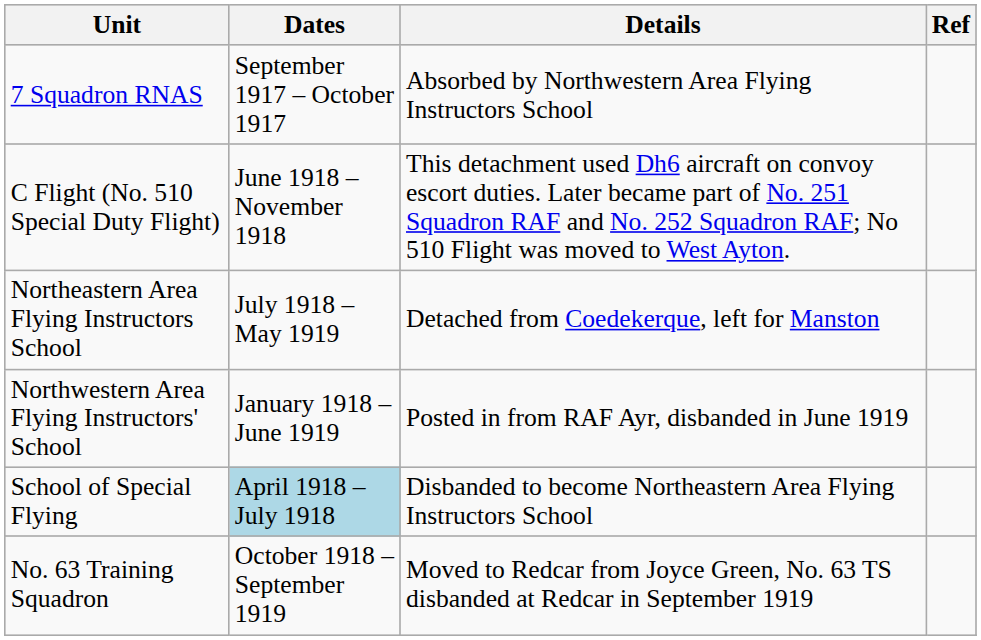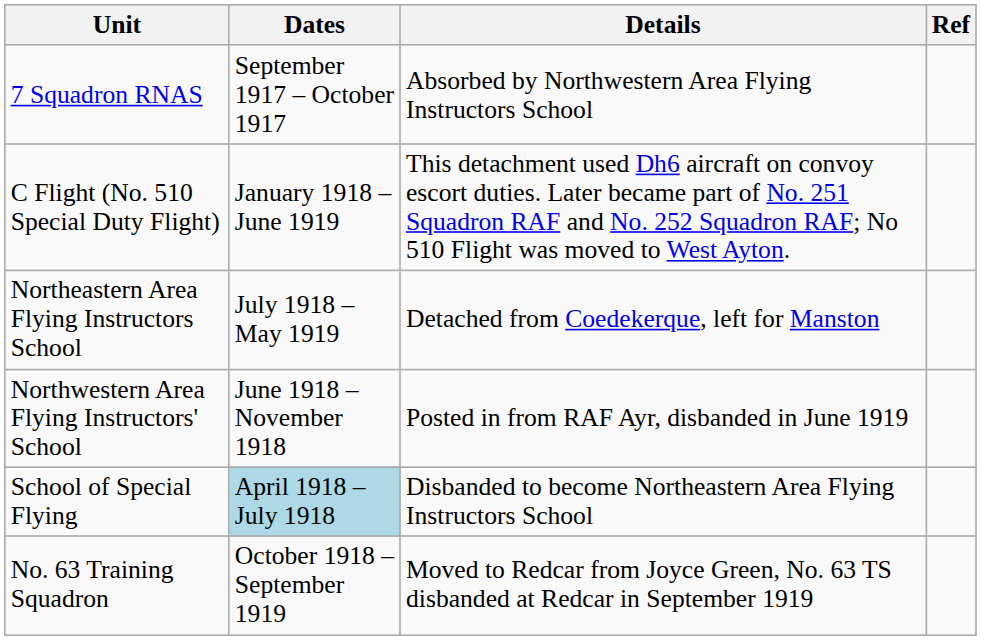 <table class="wikitable">
 <tr>
 <th>Unit</th>
 <th>Dates</th>
 <th>Details</th>
 <th>Ref</th>
 </tr>
 <tr>
 <td><a href='#'>7 Squadron RNAS</a></td>
 <td>September 1917 – October 1917</td>
 <td>Absorbed by Northwestern Area Flying Instructors School</td>
 <td></td>
 </tr>
 <tr>
 <td>C Flight (No. 510 Special Duty Flight)</td>
-<td>June 1918 – November 1918</td>
+<td>January 1918 – June 1919</td>
 <td>This detachment used <a href='#'>Dh6</a> aircraft on convoy escort duties. Later became part of <a href='#'>No. 251 Squadron RAF</a> and <a href='#'>No. 252 Squadron RAF</a>; No 510 Flight was moved to <a href='#'>West Ayton</a>.</td>
 <td></td>
 </tr>
 <tr>
 <td>Northeastern Area Flying Instructors School</td>
 <td>July 1918 – May 1919</td>
 <td>Detached from <a href='#'>Coedekerque</a>, left for <a href='#'>Manston</a></td>
 <td></td>
 </tr>
 <tr>
 <td>Northwestern Area Flying Instructors' School</td>
-<td>January 1918 – June 1919</td>
+<td>June 1918 – November 1918</td>
 <td>Posted in from RAF Ayr, disbanded in June 1919</td>
 <td></td>
 </tr>
 <tr>
 <td>School of Special Flying</td>
 <td style="background: lightblue;">April 1918 – July 1918</td>
 <td>Disbanded to become Northeastern Area Flying Instructors School</td>
 <td></td>
 </tr>
 <tr>
 <td>No. 63 Training Squadron</td>
 <td>October 1918 – September 1919</td>
 <td>Moved to Redcar from Joyce Green, No. 63 TS disbanded at Redcar in September 1919</td>
 <td></td>
 </tr>
 </table>
